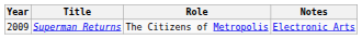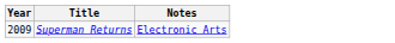 <table class="wikitable sortable">
 <tr>
 <th>Year</th>
 <th>Title</th>
-<th>Role</th>
 <th class="unsortable">Notes</th>
 </tr>
 <tr>
 <td>2009</td>
 <td><em><a href='#'>Superman Returns</a></em></td>
-<td>The Citizens of <a href='#'>Metropolis</a></td>
 <td><a href='#'>Electronic Arts</a></td>
 </tr>
 </table>
